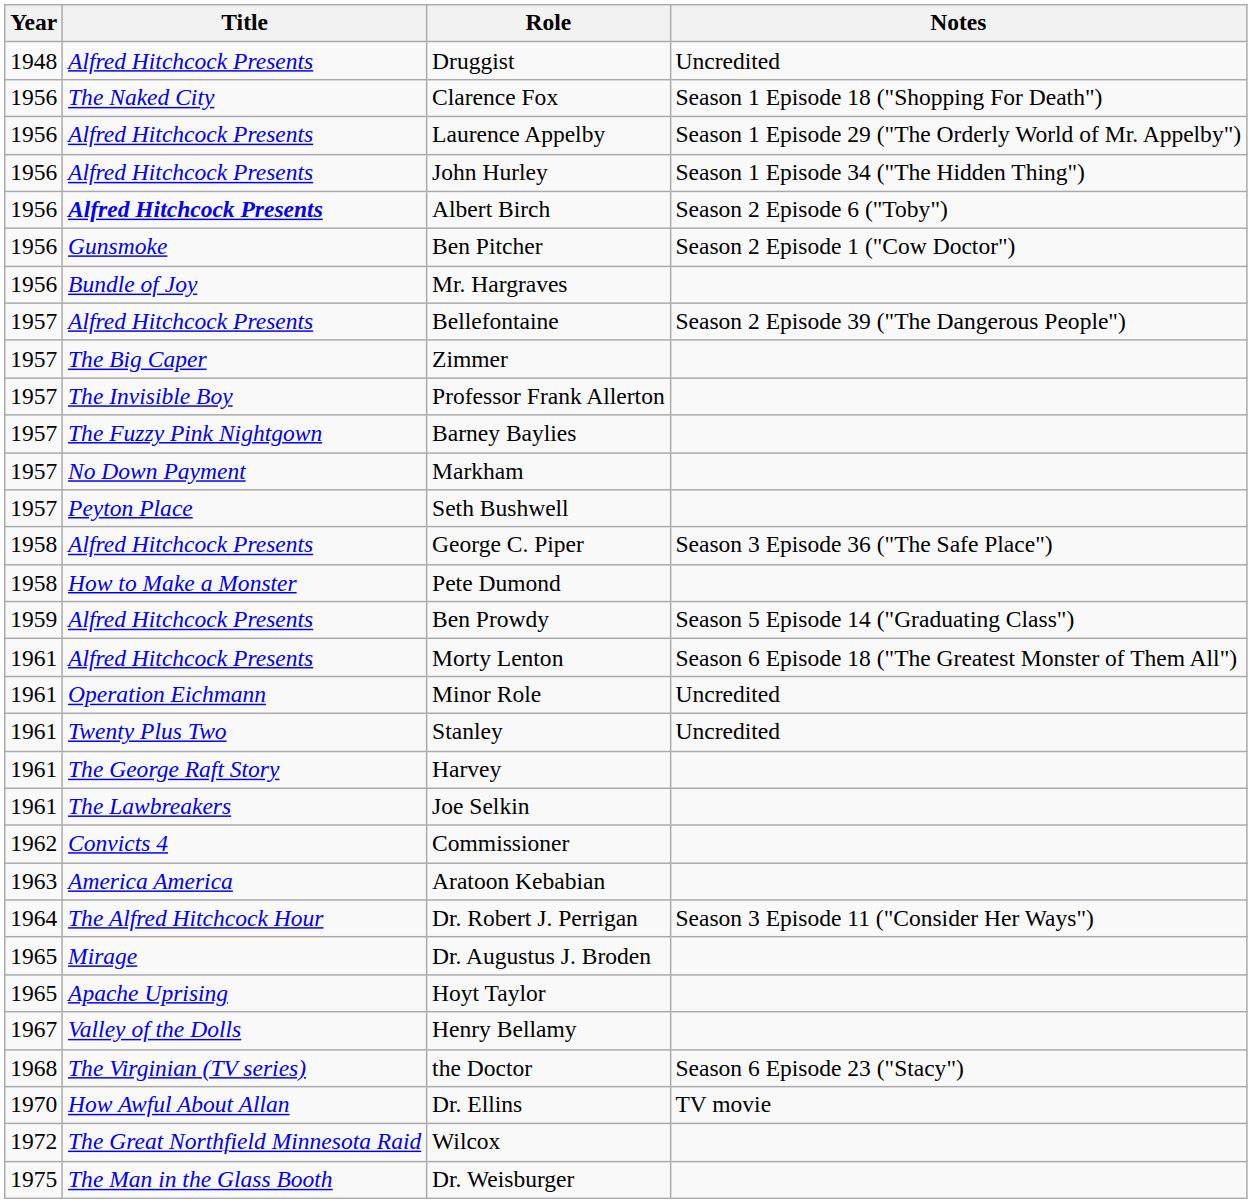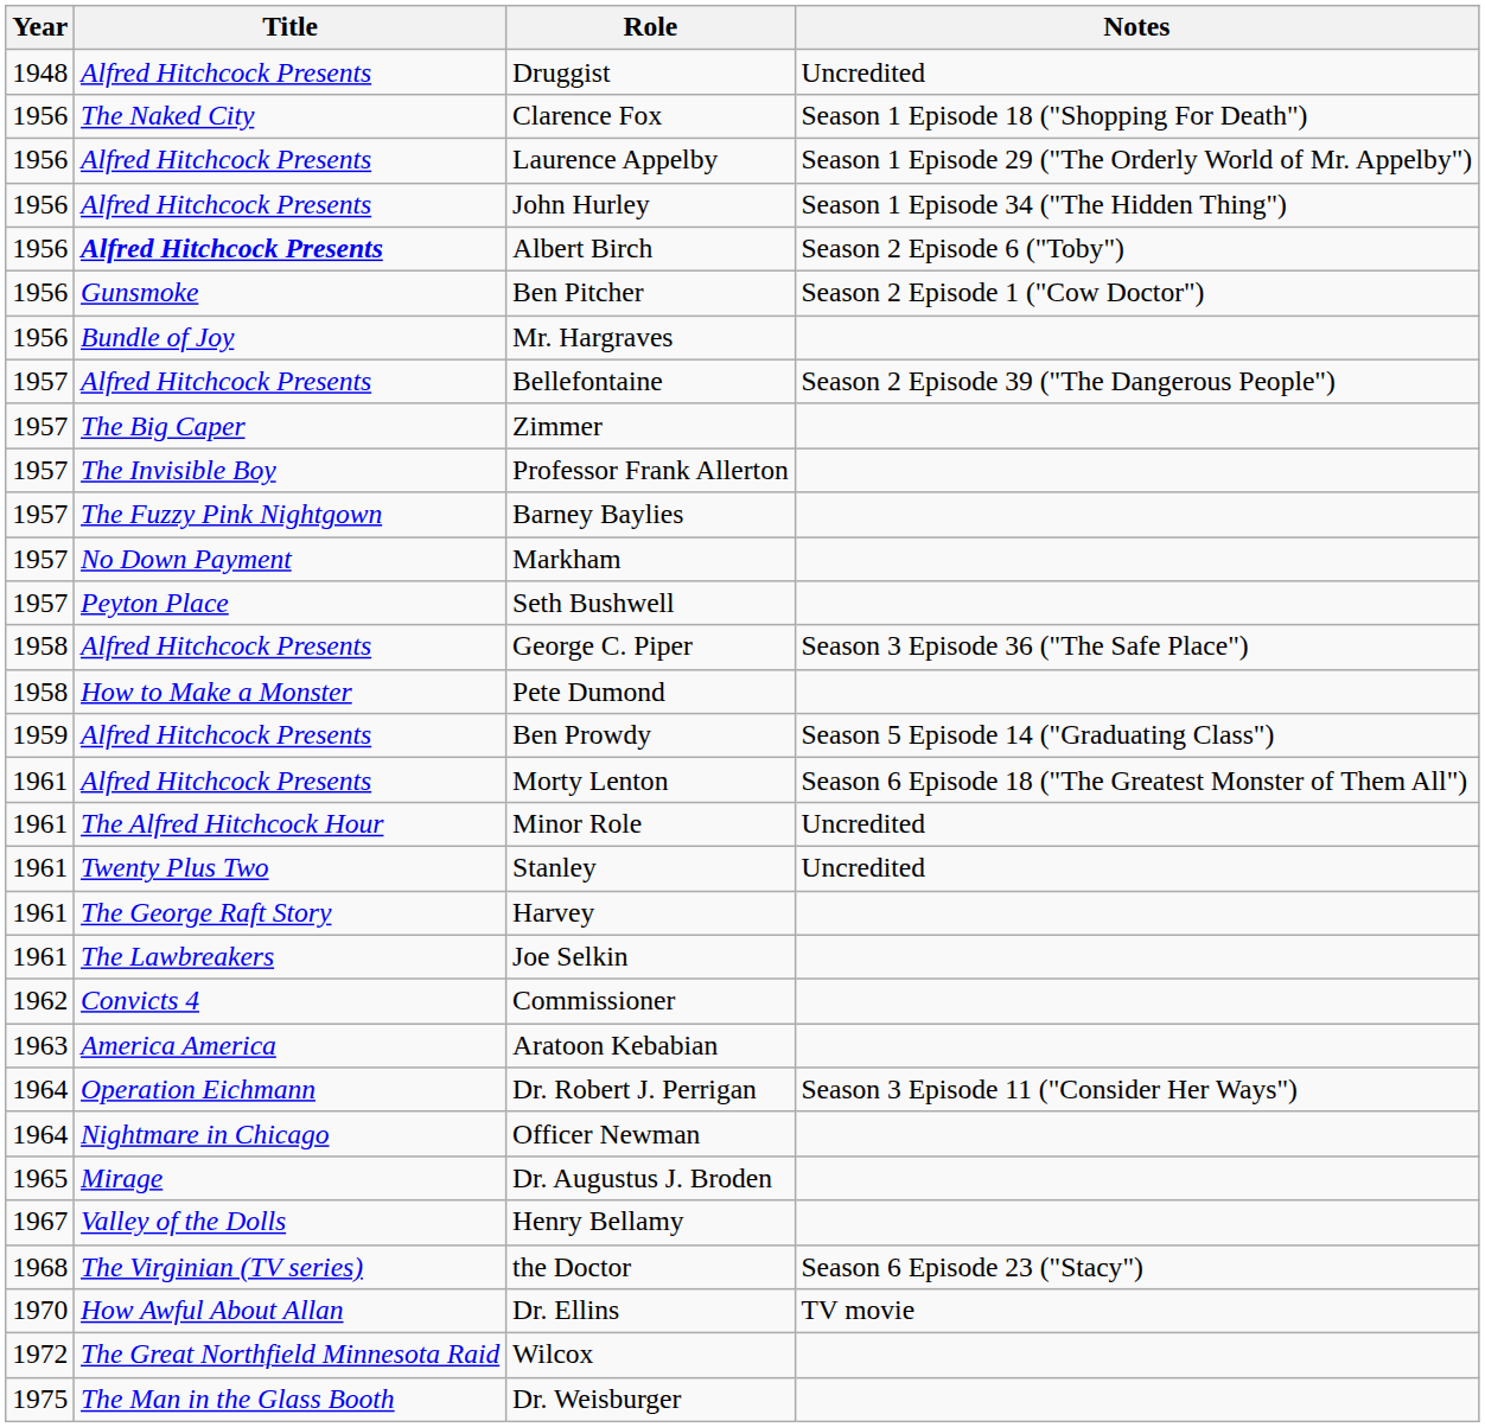 <table class="wikitable">
 <tr>
 <th>Year</th>
 <th>Title</th>
 <th>Role</th>
 <th>Notes</th>
 </tr>
 <tr>
 <td>1948</td>
 <td><em><a href='#'>Alfred Hitchcock Presents</a></em></td>
 <td>Druggist</td>
 <td>Uncredited</td>
 </tr>
 <tr>
 <td>1956</td>
 <td><em><a href='#'>The Naked City</a></em></td>
 <td>Clarence Fox</td>
 <td>Season 1 Episode 18 ("Shopping For Death")</td>
 </tr>
 <tr>
 <td>1956</td>
 <td><em><a href='#'>Alfred Hitchcock Presents</a></em></td>
 <td>Laurence Appelby</td>
 <td>Season 1 Episode 29 ("The Orderly World of Mr. Appelby")</td>
 </tr>
 <tr>
 <td>1956</td>
 <td><em><a href='#'>Alfred Hitchcock Presents</a></em></td>
 <td>John Hurley</td>
 <td>Season 1 Episode 34 ("The Hidden Thing")</td>
 </tr>
 <tr>
 <td>1956</td>
 <td><strong><em><a href='#'>Alfred Hitchcock Presents</a></em></strong></td>
 <td>Albert Birch</td>
 <td>Season 2 Episode 6 ("Toby")</td>
 </tr>
 <tr>
 <td>1956</td>
 <td><em><a href='#'>Gunsmoke</a></em></td>
 <td>Ben Pitcher</td>
 <td>Season 2 Episode 1 ("Cow Doctor")</td>
 </tr>
 <tr>
 <td>1956</td>
 <td><em><a href='#'>Bundle of Joy</a></em></td>
 <td>Mr. Hargraves</td>
 <td></td>
 </tr>
 <tr>
 <td>1957</td>
 <td><em><a href='#'>Alfred Hitchcock Presents</a></em></td>
 <td>Bellefontaine</td>
 <td>Season 2 Episode 39 ("The Dangerous People")</td>
 </tr>
 <tr>
 <td>1957</td>
 <td><em><a href='#'>The Big Caper</a></em></td>
 <td>Zimmer</td>
 <td></td>
 </tr>
 <tr>
 <td>1957</td>
 <td><em><a href='#'>The Invisible Boy</a></em></td>
 <td>Professor Frank Allerton</td>
 <td></td>
 </tr>
 <tr>
 <td>1957</td>
 <td><em><a href='#'>The Fuzzy Pink Nightgown</a></em></td>
 <td>Barney Baylies</td>
 <td></td>
 </tr>
 <tr>
 <td>1957</td>
 <td><em><a href='#'>No Down Payment</a></em></td>
 <td>Markham</td>
 <td></td>
 </tr>
 <tr>
 <td>1957</td>
 <td><em><a href='#'>Peyton Place</a></em></td>
 <td>Seth Bushwell</td>
 <td></td>
 </tr>
 <tr>
 <td>1958</td>
 <td><em><a href='#'>Alfred Hitchcock Presents</a></em></td>
 <td>George C. Piper</td>
 <td>Season 3 Episode 36 ("The Safe Place")</td>
 </tr>
 <tr>
 <td>1958</td>
 <td><em><a href='#'>How to Make a Monster</a></em></td>
 <td>Pete Dumond</td>
 <td></td>
 </tr>
 <tr>
 <td>1959</td>
 <td><em><a href='#'>Alfred Hitchcock Presents</a></em></td>
 <td>Ben Prowdy</td>
 <td>Season 5 Episode 14 ("Graduating Class")</td>
 </tr>
 <tr>
 <td>1961</td>
 <td><em><a href='#'>Alfred Hitchcock Presents</a></em></td>
 <td>Morty Lenton</td>
 <td>Season 6 Episode 18 ("The Greatest Monster of Them All")</td>
 </tr>
 <tr>
 <td>1961</td>
-<td><em><a href='#'>Operation Eichmann</a></em></td>
+<td><em><a href='#'>The Alfred Hitchcock Hour</a></em></td>
 <td>Minor Role</td>
 <td>Uncredited</td>
 </tr>
 <tr>
 <td>1961</td>
 <td><em><a href='#'>Twenty Plus Two</a></em></td>
 <td>Stanley</td>
 <td>Uncredited</td>
 </tr>
 <tr>
 <td>1961</td>
 <td><em><a href='#'>The George Raft Story</a></em></td>
 <td>Harvey</td>
 <td></td>
 </tr>
 <tr>
 <td>1961</td>
 <td><em><a href='#'>The Lawbreakers</a></em></td>
 <td>Joe Selkin</td>
 <td></td>
 </tr>
 <tr>
 <td>1962</td>
 <td><em><a href='#'>Convicts 4</a></em></td>
 <td>Commissioner</td>
 <td></td>
 </tr>
 <tr>
 <td>1963</td>
 <td><em><a href='#'>America America</a></em></td>
 <td>Aratoon Kebabian</td>
 <td></td>
 </tr>
 <tr>
 <td>1964</td>
-<td><em><a href='#'>The Alfred Hitchcock Hour</a></em></td>
+<td><em><a href='#'>Operation Eichmann</a></em></td>
 <td>Dr. Robert J. Perrigan</td>
 <td>Season 3 Episode 11 ("Consider Her Ways")</td>
+</tr>
+<tr>
+<td>1964</td>
+<td><em><a href='#'>Nightmare in Chicago</a></em></td>
+<td>Officer Newman</td>
+<td></td>
 </tr>
 <tr>
 <td>1965</td>
 <td><em><a href='#'>Mirage</a></em></td>
 <td>Dr. Augustus J. Broden</td>
-<td></td>
-</tr>
-<tr>
-<td>1965</td>
-<td><em><a href='#'>Apache Uprising</a></em></td>
-<td>Hoyt Taylor</td>
 <td></td>
 </tr>
 <tr>
 <td>1967</td>
 <td><em><a href='#'>Valley of the Dolls</a></em></td>
 <td>Henry Bellamy</td>
 <td></td>
 </tr>
 <tr>
 <td>1968</td>
 <td><em><a href='#'>The Virginian (TV series)</a></em></td>
 <td>the Doctor</td>
 <td>Season 6 Episode 23 ("Stacy")</td>
 </tr>
 <tr>
 <td>1970</td>
 <td><em><a href='#'>How Awful About Allan</a></em></td>
 <td>Dr. Ellins</td>
 <td>TV movie</td>
 </tr>
 <tr>
 <td>1972</td>
 <td><em><a href='#'>The Great Northfield Minnesota Raid</a></em></td>
 <td>Wilcox</td>
 <td></td>
 </tr>
 <tr>
 <td>1975</td>
 <td><em><a href='#'>The Man in the Glass Booth</a></em></td>
 <td>Dr. Weisburger</td>
 <td></td>
 </tr>
 </table>
